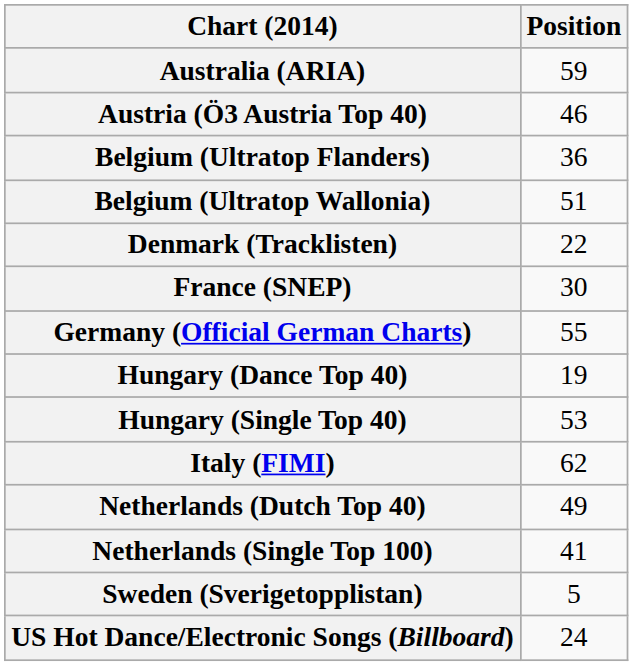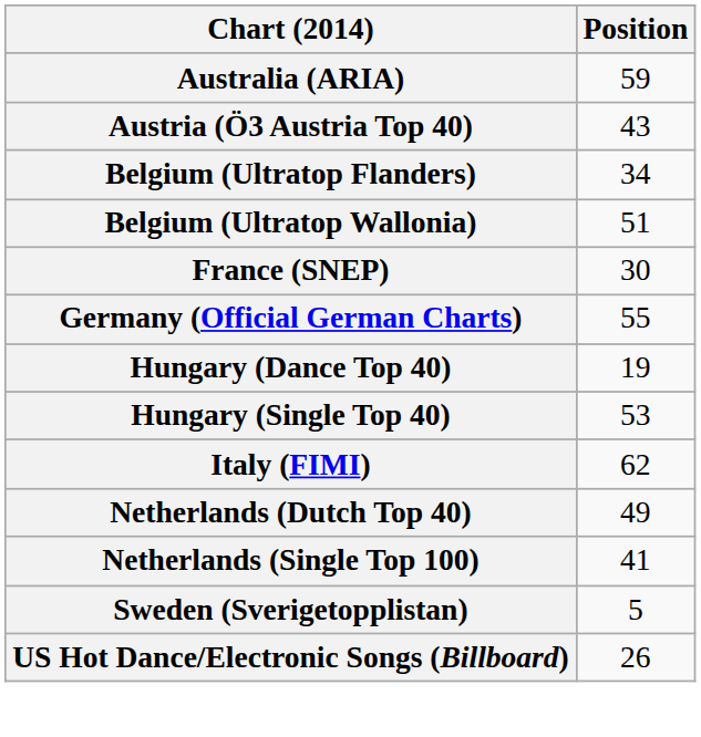 <table class="wikitable sortable plainrowheaders" style="text-align:center">
 <tr>
 <th scope="col">Chart (2014)</th>
 <th scope="col">Position</th>
 </tr>
 <tr>
 <th scope="row">Australia (ARIA)</th>
 <td>59</td>
 </tr>
 <tr>
 <th scope="row">Austria (Ö3 Austria Top 40)</th>
-<td>46</td>
+<td>43</td>
 </tr>
 <tr>
 <th scope="row">Belgium (Ultratop Flanders)</th>
-<td>36</td>
+<td>34</td>
 </tr>
 <tr>
 <th scope="row">Belgium (Ultratop Wallonia)</th>
 <td>51</td>
-</tr>
-<tr>
-<th scope="row">Denmark (Tracklisten)</th>
-<td>22</td>
 </tr>
 <tr>
 <th scope="row">France (SNEP)</th>
 <td>30</td>
 </tr>
 <tr>
 <th scope="row">Germany (<a href='#'>Official German Charts</a>)</th>
 <td style="text-align:center;">55</td>
 </tr>
 <tr>
 <th scope="row">Hungary (Dance Top 40)</th>
 <td>19</td>
 </tr>
 <tr>
 <th scope="row">Hungary (Single Top 40)</th>
 <td>53</td>
 </tr>
 <tr>
 <th scope="row">Italy (<a href='#'>FIMI</a>)</th>
 <td>62</td>
 </tr>
 <tr>
 <th scope="row">Netherlands (Dutch Top 40)</th>
 <td>49</td>
 </tr>
 <tr>
 <th scope="row">Netherlands (Single Top 100)</th>
 <td>41</td>
 </tr>
 <tr>
 <th scope="row">Sweden (Sverigetopplistan)</th>
 <td>5</td>
 </tr>
 <tr>
 <th scope="row">US Hot Dance/Electronic Songs (<em>Billboard</em>)</th>
-<td>24</td>
+<td>26</td>
 </tr>
 </table>
